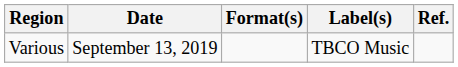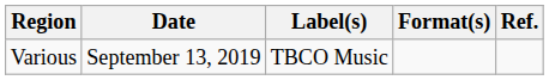 <table class="wikitable plainrowheaders">
 <tr>
 <th scope="col">Region</th>
 <th scope="col">Date</th>
+<th scope="col">Label(s)</th>
 <th scope="col">Format(s)</th>
-<th scope="col">Label(s)</th>
 <th scope="col">Ref.</th>
 </tr>
 <tr>
 <td>Various</td>
 <td>September 13, 2019</td>
+<td>TBCO Music</td>
 <td></td>
-<td>TBCO Music</td>
 <td></td>
 </tr>
 </table>
